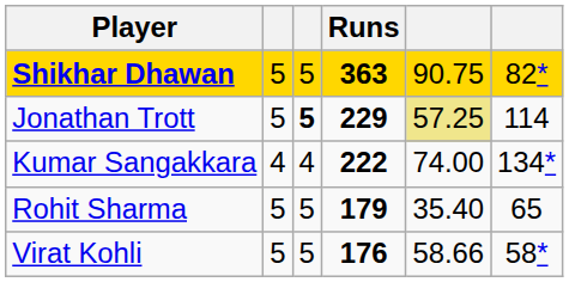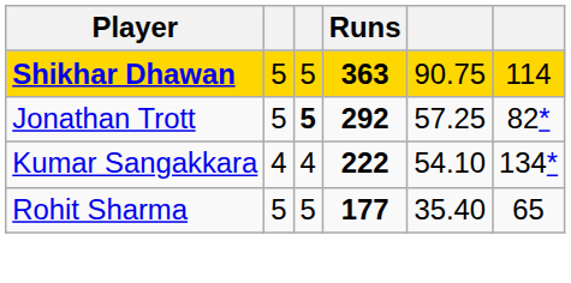 <table class="wikitable" style="text-align:center">
 <tr>
 <th>Player</th>
 <th></th>
 <th></th>
 <th>Runs</th>
 <th></th>
 <th></th>
 </tr>
 <tr style="background:gold">
 <td style="text-align:left"><strong> <a href='#'>Shikhar Dhawan</a></strong></td>
 <td style="text-align:left">5</td>
 <td>5</td>
 <td><strong>363</strong></td>
 <td>90.75</td>
-<td>82<a href='#'>*</a></td>
+<td>114</td>
 </tr>
 <tr>
 <td style="text-align:left"> <a href='#'>Jonathan Trott</a></td>
 <td style="text-align:left">5</td>
 <td><strong>5</strong></td>
-<td><strong>229</strong></td>
-<td style="background: khaki;">57.25</td>
-<td>114</td>
+<td><strong>292</strong></td>
+<td>57.25</td>
+<td>82<a href='#'>*</a></td>
 </tr>
 <tr>
 <td style="text-align:left"> <a href='#'>Kumar Sangakkara</a></td>
 <td style="text-align:left">4</td>
 <td>4</td>
 <td><strong>222</strong></td>
-<td>74.00</td>
+<td>54.10</td>
 <td>134<a href='#'>*</a></td>
 </tr>
 <tr>
 <td style="text-align:left"> <a href='#'>Rohit Sharma</a></td>
 <td style="text-align:left">5</td>
 <td>5</td>
-<td><strong>179</strong></td>
+<td><strong>177</strong></td>
 <td>35.40</td>
 <td>65</td>
 </tr>
-<tr>
-<td style="text-align:left"> <a href='#'>Virat Kohli</a></td>
-<td style="text-align:left">5</td>
-<td>5</td>
-<td><strong>176</strong></td>
-<td>58.66</td>
-<td>58<a href='#'>*</a></td>
-</tr>
 </table>
